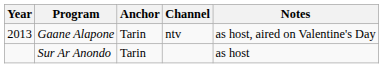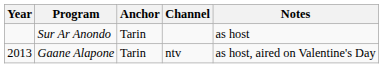 <table class="wikitable">
 <tr>
 <th>Year</th>
 <th>Program</th>
 <th>Anchor</th>
 <th>Channel</th>
 <th>Notes</th>
 </tr>
 <tr>
+<td></td>
+<td><em>Sur Ar Anondo</em></td>
+<td>Tarin</td>
+<td></td>
+<td>as host</td>
+</tr>
+<tr>
 <td>2013</td>
 <td><em>Gaane Alapone</em></td>
 <td>Tarin</td>
 <td>ntv</td>
 <td>as host, aired on Valentine's Day</td>
 </tr>
-<tr>
-<td></td>
-<td><em>Sur Ar Anondo</em></td>
-<td>Tarin</td>
-<td></td>
-<td>as host</td>
-</tr>
 </table>
